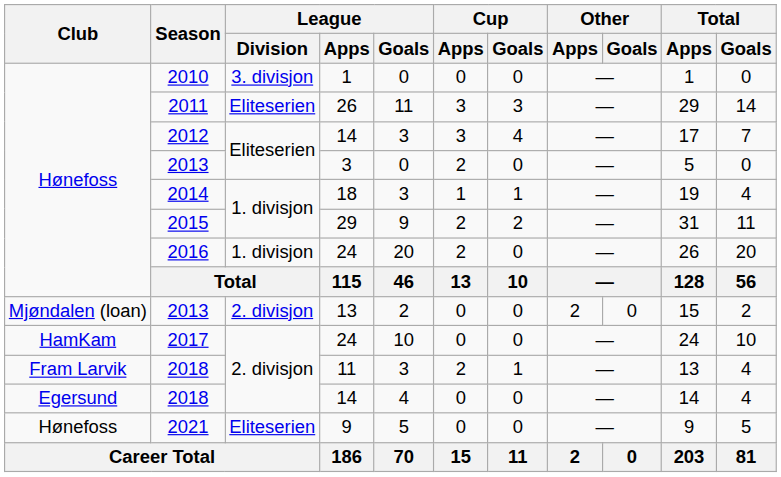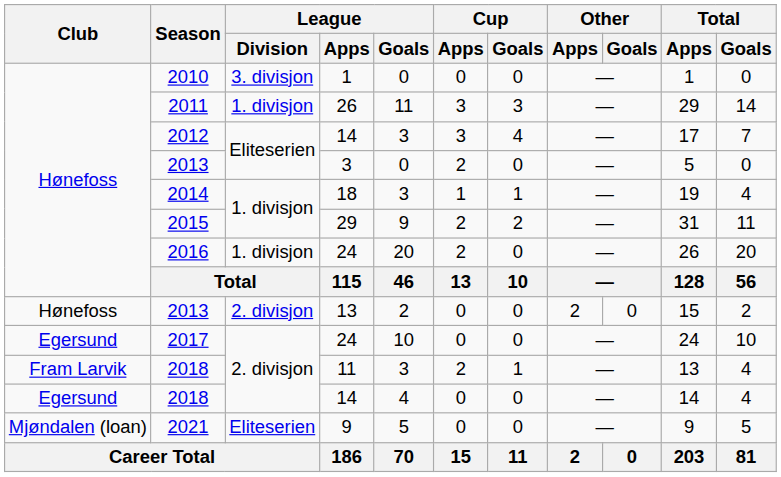 <table class="wikitable" style="text-align: center;">
 <tr>
 <th rowspan="2">Club</th>
 <th rowspan="2">Season</th>
 <th colspan="3">League</th>
 <th colspan="2">Cup</th>
 <th colspan="2">Other</th>
 <th colspan="2">Total</th>
 </tr>
 <tr>
 <th>Division</th>
 <th>Apps</th>
 <th>Goals</th>
 <th>Apps</th>
 <th>Goals</th>
 <th>Apps</th>
 <th>Goals</th>
 <th>Apps</th>
 <th>Goals</th>
 </tr>
 <tr>
 <td rowspan="8"><a href='#'>Hønefoss</a></td>
 <td><a href='#'>2010</a></td>
 <td><a href='#'>3. divisjon</a></td>
 <td>1</td>
 <td>0</td>
 <td>0</td>
 <td>0</td>
 <td colspan="2">—</td>
 <td>1</td>
 <td>0</td>
 </tr>
 <tr>
 <td><a href='#'>2011</a></td>
-<td><a href='#'>Eliteserien</a></td>
+<td><a href='#'>1. divisjon</a></td>
 <td>26</td>
 <td>11</td>
 <td>3</td>
 <td>3</td>
 <td colspan="2">—</td>
 <td>29</td>
 <td>14</td>
 </tr>
 <tr>
 <td><a href='#'>2012</a></td>
 <td rowspan="2">Eliteserien</td>
 <td>14</td>
 <td>3</td>
 <td>3</td>
 <td>4</td>
 <td colspan="2">—</td>
 <td>17</td>
 <td>7</td>
 </tr>
 <tr>
 <td><a href='#'>2013</a></td>
 <td>3</td>
 <td>0</td>
 <td>2</td>
 <td>0</td>
 <td colspan="2">—</td>
 <td>5</td>
 <td>0</td>
 </tr>
 <tr>
 <td><a href='#'>2014</a></td>
 <td rowspan="2">1. divisjon</td>
 <td>18</td>
 <td>3</td>
 <td>1</td>
 <td>1</td>
 <td colspan="2">—</td>
 <td>19</td>
 <td>4</td>
 </tr>
 <tr>
 <td><a href='#'>2015</a></td>
 <td>29</td>
 <td>9</td>
 <td>2</td>
 <td>2</td>
 <td colspan="2">—</td>
 <td>31</td>
 <td>11</td>
 </tr>
 <tr>
 <td><a href='#'>2016</a></td>
 <td>1. divisjon</td>
 <td>24</td>
 <td>20</td>
 <td>2</td>
 <td>0</td>
 <td colspan="2">—</td>
 <td>26</td>
 <td>20</td>
 </tr>
 <tr>
 <th colspan="2">Total</th>
 <th>115</th>
 <th>46</th>
 <th>13</th>
 <th>10</th>
 <th colspan="2">—</th>
 <th>128</th>
 <th>56</th>
 </tr>
 <tr>
-<td><a href='#'>Mjøndalen</a> (loan)</td>
+<td>Hønefoss</td>
 <td><a href='#'>2013</a></td>
 <td><a href='#'>2. divisjon</a></td>
 <td>13</td>
 <td>2</td>
 <td>0</td>
 <td>0</td>
 <td>2</td>
 <td>0</td>
 <td>15</td>
 <td>2</td>
 </tr>
 <tr>
-<td><a href='#'>HamKam</a></td>
+<td><a href='#'>Egersund</a></td>
 <td><a href='#'>2017</a></td>
 <td rowspan="3">2. divisjon</td>
 <td>24</td>
 <td>10</td>
 <td>0</td>
 <td>0</td>
 <td colspan="2">—</td>
 <td>24</td>
 <td>10</td>
 </tr>
 <tr>
 <td><a href='#'>Fram Larvik</a></td>
 <td><a href='#'>2018</a></td>
 <td>11</td>
 <td>3</td>
 <td>2</td>
 <td>1</td>
 <td colspan="2">—</td>
 <td>13</td>
 <td>4</td>
 </tr>
 <tr>
 <td><a href='#'>Egersund</a></td>
 <td><a href='#'>2018</a></td>
 <td>14</td>
 <td>4</td>
 <td>0</td>
 <td>0</td>
 <td colspan="2">—</td>
 <td>14</td>
 <td>4</td>
 </tr>
 <tr>
-<td>Hønefoss</td>
+<td><a href='#'>Mjøndalen</a> (loan)</td>
 <td><a href='#'>2021</a></td>
 <td><a href='#'>Eliteserien</a></td>
 <td>9</td>
 <td>5</td>
 <td>0</td>
 <td>0</td>
 <td colspan="2">—</td>
 <td>9</td>
 <td>5</td>
 </tr>
 <tr>
 <th colspan="3">Career Total</th>
 <th>186</th>
 <th>70</th>
 <th>15</th>
 <th>11</th>
 <th>2</th>
 <th>0</th>
 <th>203</th>
 <th>81</th>
 </tr>
 </table>
